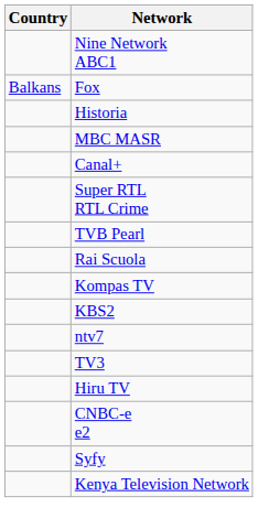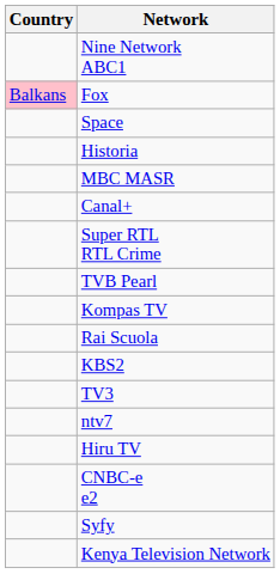 <table class=wikitable>
 <tr>
 <th>Country</th>
 <th>Network</th>
 </tr>
 <tr>
 <td></td>
 <td><a href='#'>Nine Network</a><br><a href='#'>ABC1</a></td>
 </tr>
 <tr>
-<td><a href='#'>Balkans</a></td>
+<td style="background: pink;"><a href='#'>Balkans</a></td>
 <td><a href='#'>Fox</a></td>
+</tr>
+<tr>
+<td></td>
+<td><a href='#'>Space</a></td>
 </tr>
 <tr>
 <td></td>
 <td><a href='#'>Historia</a></td>
 </tr>
 <tr>
 <td></td>
 <td><a href='#'>MBC MASR</a></td>
 </tr>
 <tr>
 <td></td>
 <td><a href='#'>Canal+</a></td>
 </tr>
 <tr>
 <td></td>
 <td><a href='#'>Super RTL</a><br><a href='#'>RTL Crime</a></td>
 </tr>
 <tr>
 <td></td>
 <td><a href='#'>TVB Pearl</a></td>
 </tr>
 <tr>
 <td></td>
-<td><a href='#'>Rai Scuola</a></td>
+<td><a href='#'>Kompas TV</a></td>
 </tr>
 <tr>
 <td></td>
-<td><a href='#'>Kompas TV</a></td>
+<td><a href='#'>Rai Scuola</a></td>
 </tr>
 <tr>
 <td></td>
 <td><a href='#'>KBS2</a></td>
 </tr>
 <tr>
 <td></td>
-<td><a href='#'>ntv7</a></td>
+<td><a href='#'>TV3</a></td>
 </tr>
 <tr>
 <td></td>
-<td><a href='#'>TV3</a></td>
+<td><a href='#'>ntv7</a></td>
 </tr>
 <tr>
 <td></td>
 <td><a href='#'>Hiru TV</a></td>
 </tr>
 <tr>
 <td></td>
 <td><a href='#'>CNBC-e</a><br><a href='#'>e2</a></td>
 </tr>
 <tr>
 <td></td>
 <td><a href='#'>Syfy</a></td>
 </tr>
 <tr>
 <td></td>
 <td><a href='#'>Kenya Television Network</a></td>
 </tr>
 </table>
